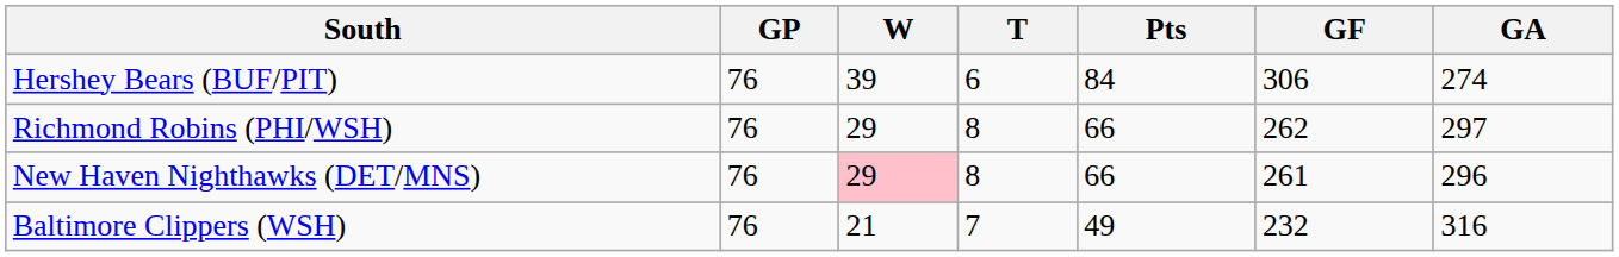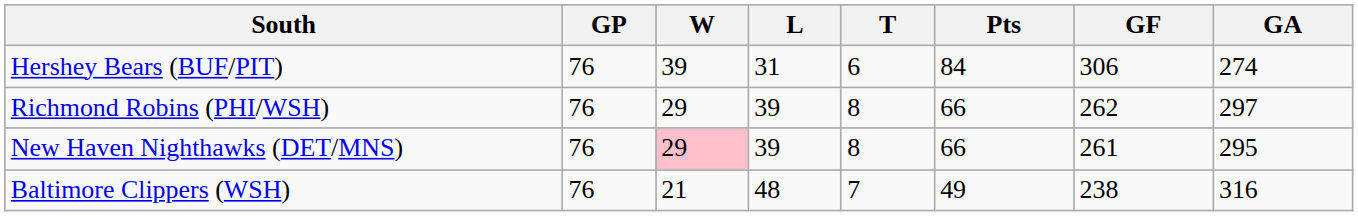 <table class="wikitable">
 <tr>
 <th bgcolor="#DDDDFF" width="30%">South</th>
 <th bgcolor="#DDDDFF" width="5%">GP</th>
 <th bgcolor="#DDDDFF" width="5%">W</th>
+<th bgcolor="#DDDDFF" width="5%">L</th>
 <th bgcolor="#DDDDFF" width="5%">T</th>
 <th bgcolor="#DDDDFF" width="7.5%">Pts</th>
 <th bgcolor="#DDDDFF" width="7.5%">GF</th>
 <th bgcolor="#DDDDFF" width="7.5%">GA</th>
 </tr>
 <tr>
 <td><a href='#'>Hershey Bears</a> (<a href='#'>BUF</a>/<a href='#'>PIT</a>)</td>
 <td>76</td>
 <td>39</td>
+<td>31</td>
 <td>6</td>
 <td>84</td>
 <td>306</td>
 <td>274</td>
 </tr>
 <tr>
 <td><a href='#'>Richmond Robins</a> (<a href='#'>PHI</a>/<a href='#'>WSH</a>)</td>
 <td>76</td>
 <td>29</td>
+<td>39</td>
 <td>8</td>
 <td>66</td>
 <td>262</td>
 <td>297</td>
 </tr>
 <tr>
 <td><a href='#'>New Haven Nighthawks</a> (<a href='#'>DET</a>/<a href='#'>MNS</a>)</td>
 <td>76</td>
 <td style="background: pink;">29</td>
+<td>39</td>
 <td>8</td>
 <td>66</td>
 <td>261</td>
-<td>296</td>
+<td>295</td>
 </tr>
 <tr>
 <td><a href='#'>Baltimore Clippers</a> (<a href='#'>WSH</a>)</td>
 <td>76</td>
 <td>21</td>
+<td>48</td>
 <td>7</td>
 <td>49</td>
-<td>232</td>
+<td>238</td>
 <td>316</td>
 </tr>
 </table>
